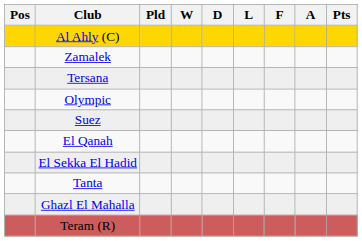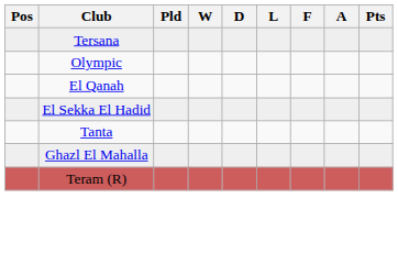 <table class="wikitable sortable" bgcolor="#f7f8ff">
 <tr>
 <th width=30>Pos</th>
 <th>Club</th>
 <th width=30>Pld</th>
 <th width=30>W</th>
 <th width=30>D</th>
 <th width=30>L</th>
 <th width=30>F</th>
 <th width=30>A</th>
 <th width=30>Pts</th>
-</tr>
-<tr bgcolor="gold" align="center">
-<td></td>
-<td><a href='#'>Al Ahly</a> (C)</td>
-<td></td>
-<td></td>
-<td></td>
-<td></td>
-<td></td>
-<td></td>
-<td></td>
-</tr>
-<tr align="center">
-<td></td>
-<td><a href='#'>Zamalek</a></td>
-<td></td>
-<td></td>
-<td></td>
-<td></td>
-<td></td>
-<td></td>
-<td></td>
 </tr>
 <tr bgcolor="#EFEFEF" align="center">
 <td></td>
 <td><a href='#'>Tersana</a></td>
 <td></td>
 <td></td>
 <td></td>
 <td></td>
 <td></td>
 <td></td>
 <td></td>
 </tr>
 <tr align="center">
 <td></td>
 <td><a href='#'>Olympic</a></td>
-<td></td>
-<td></td>
-<td></td>
-<td></td>
-<td></td>
-<td></td>
-<td></td>
-</tr>
-<tr bgcolor="#EFEFEF" align="center">
-<td></td>
-<td><a href='#'>Suez</a></td>
 <td></td>
 <td></td>
 <td></td>
 <td></td>
 <td></td>
 <td></td>
 <td></td>
 </tr>
 <tr align="center">
 <td></td>
 <td><a href='#'>El Qanah</a></td>
 <td></td>
 <td></td>
 <td></td>
 <td></td>
 <td></td>
 <td></td>
 <td></td>
 </tr>
 <tr bgcolor="#EFEFEF" align="center">
 <td></td>
 <td><a href='#'>El Sekka El Hadid</a></td>
 <td></td>
 <td></td>
 <td></td>
 <td></td>
 <td></td>
 <td></td>
 <td></td>
 </tr>
 <tr align="center">
 <td></td>
 <td><a href='#'>Tanta</a></td>
 <td></td>
 <td></td>
 <td></td>
 <td></td>
 <td></td>
 <td></td>
 <td></td>
 </tr>
 <tr bgcolor="#EFEFEF" align="center">
 <td></td>
 <td><a href='#'>Ghazl El Mahalla</a></td>
 <td></td>
 <td></td>
 <td></td>
 <td></td>
 <td></td>
 <td></td>
 <td></td>
 </tr>
 <tr bgcolor="#cd5c5c" align="center">
 <td></td>
 <td>Teram (R)</td>
 <td></td>
 <td></td>
 <td></td>
 <td></td>
 <td></td>
 <td></td>
 <td></td>
 </tr>
 </table>
